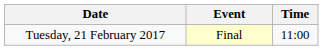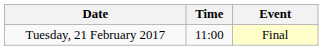 <table class = "wikitable" style="text-align:center;">
 <tr>
 <th width=220>Date</th>
+<th width=50>Time</th>
 <th width=100>Event</th>
-<th width=50>Time</th>
 </tr>
 <tr>
 <td>Tuesday, 21 February 2017</td>
+<td>11:00</td>
 <td bgcolor=ffffcc>Final</td>
-<td>11:00</td>
 </tr>
 </table>
